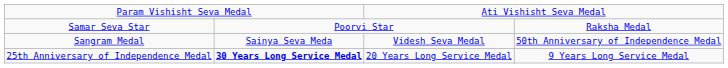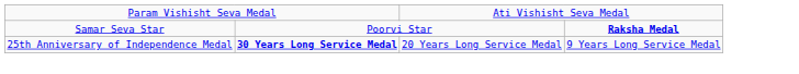 <table class="wikitable">
 <tr>
 <td colspan="2" align="center"><a href='#'>Param Vishisht Seva Medal</a></td>
 <td colspan="2" align="center"><a href='#'>Ati Vishisht Seva Medal</a></td>
 </tr>
 <tr>
 <td colspan="1" align="center"><a href='#'>Samar Seva Star</a></td>
 <td colspan="2" align="center"><a href='#'>Poorvi Star</a></td>
-<td colspan="1" align="center"><a href='#'>Raksha Medal</a></td>
-</tr>
-<tr>
-<td align="center"><a href='#'>Sangram Medal</a></td>
-<td align="center"><a href='#'>Sainya Seva Meda</a></td>
-<td align="center"><a href='#'>Videsh Seva Medal</a></td>
-<td align="center"><a href='#'>50th Anniversary of Independence Medal</a></td>
+<td colspan="1" align="center"><strong><a href='#'>Raksha Medal</a></strong></td>
 </tr>
 <tr>
 <td align="center"><a href='#'>25th Anniversary of Independence Medal</a></td>
 <td align="center"><strong><a href='#'>30 Years Long Service Medal</a></strong></td>
 <td align="center"><a href='#'>20 Years Long Service Medal</a></td>
 <td align="center"><a href='#'>9 Years Long Service Medal</a></td>
 </tr>
 </table>
